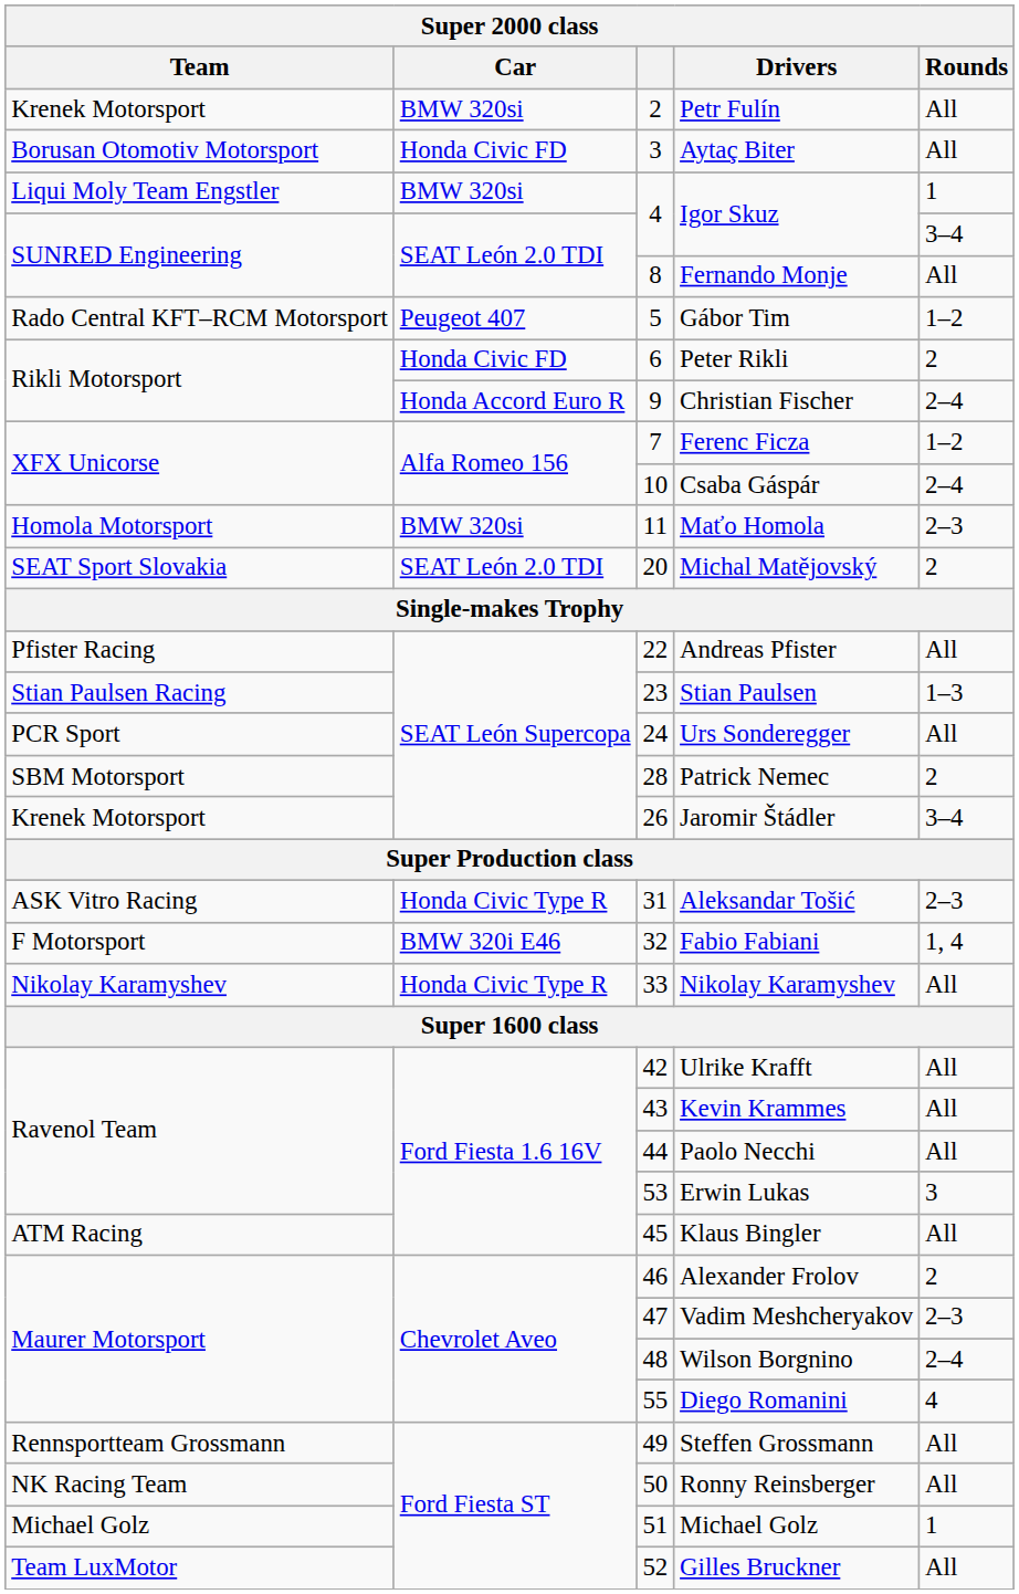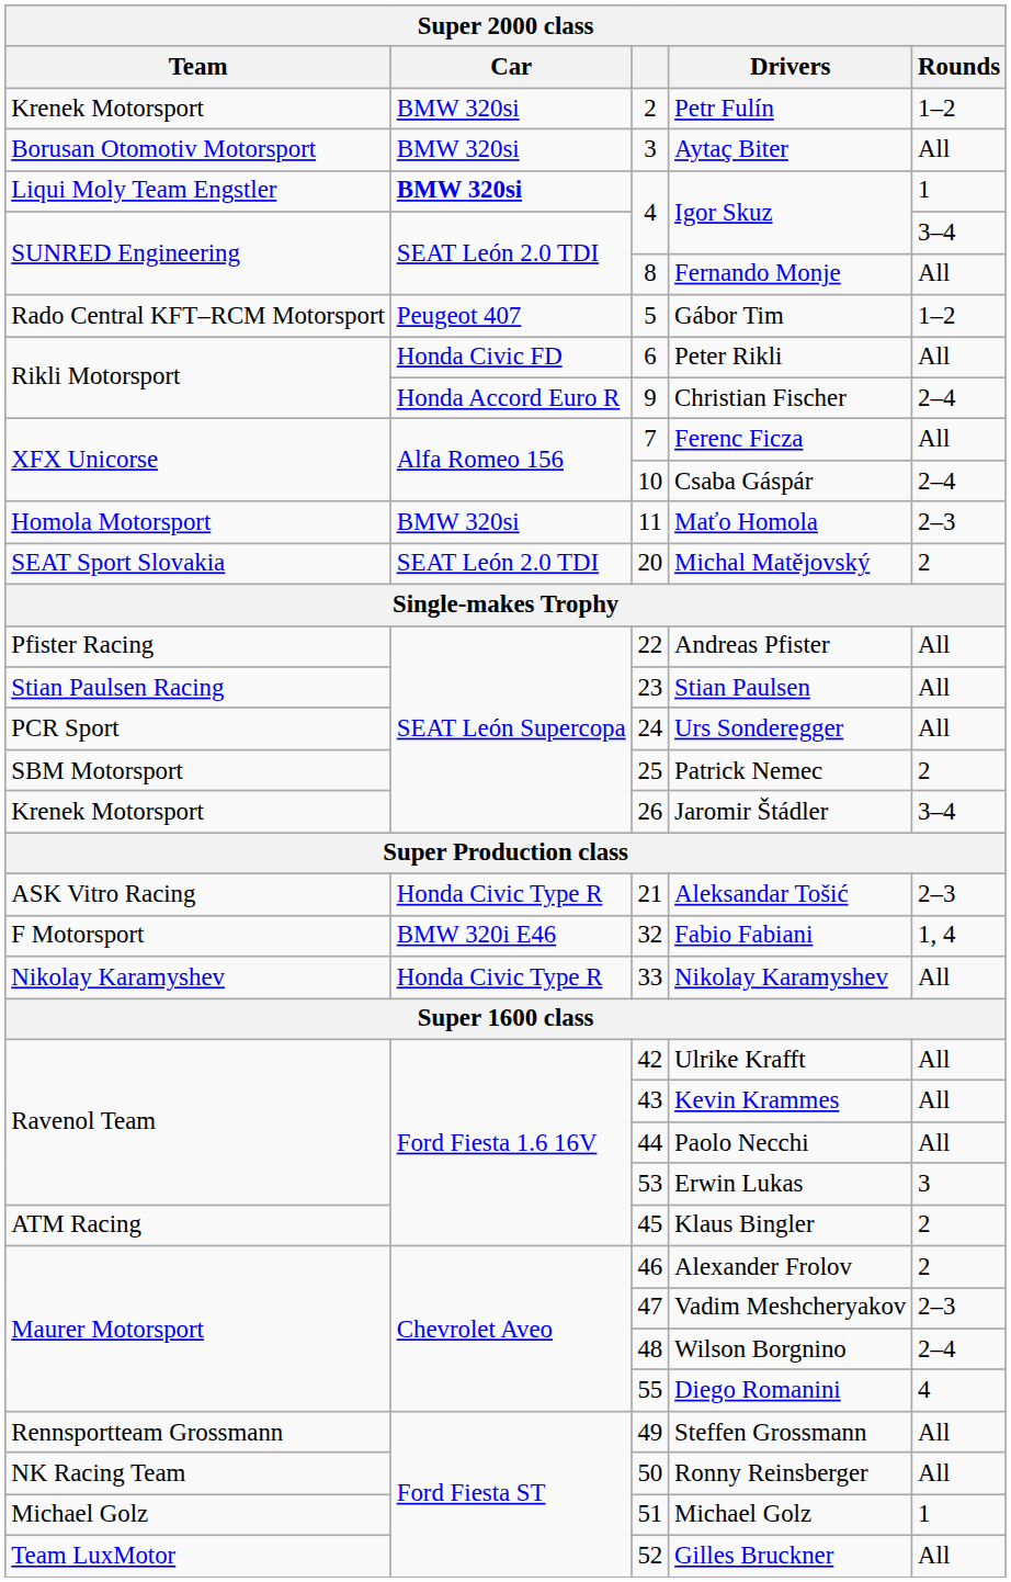 <table class="wikitable" style="font-size: 85%">
 <tr>
 <th colspan=6>Super 2000 class</th>
 </tr>
 <tr>
 <th>Team</th>
 <th>Car</th>
 <th></th>
 <th>Drivers</th>
 <th>Rounds</th>
 </tr>
 <tr>
 <td> Krenek Motorsport</td>
 <td><a href='#'>BMW 320si</a></td>
 <td align="center">2</td>
 <td> <a href='#'>Petr Fulín</a></td>
-<td>All</td>
+<td>1–2</td>
 </tr>
 <tr>
 <td> <a href='#'>Borusan Otomotiv Motorsport</a></td>
-<td><a href='#'>Honda Civic FD</a></td>
+<td><a href='#'>BMW 320si</a></td>
 <td align="center">3</td>
 <td> <a href='#'>Aytaç Biter</a></td>
 <td>All</td>
 </tr>
 <tr>
 <td> <a href='#'>Liqui Moly Team Engstler</a></td>
-<td><a href='#'>BMW 320si</a></td>
+<td><strong><a href='#'>BMW 320si</a></strong></td>
 <td rowspan="2" align="center">4</td>
 <td rowspan="2"> <a href='#'>Igor Skuz</a></td>
 <td>1</td>
 </tr>
 <tr>
 <td rowspan="2"> <a href='#'>SUNRED Engineering</a></td>
 <td rowspan="2"><a href='#'>SEAT León 2.0 TDI</a></td>
 <td>3–4</td>
 </tr>
 <tr>
 <td align="center">8</td>
 <td> <a href='#'>Fernando Monje</a></td>
 <td>All</td>
 </tr>
 <tr>
 <td> Rado Central KFT–RCM Motorsport</td>
 <td><a href='#'>Peugeot 407</a></td>
 <td align="center">5</td>
 <td> Gábor Tim</td>
 <td>1–2</td>
 </tr>
 <tr>
 <td rowspan=2> Rikli Motorsport</td>
 <td><a href='#'>Honda Civic FD</a></td>
 <td align=center>6</td>
 <td> Peter Rikli</td>
-<td>2</td>
+<td>All</td>
 </tr>
 <tr>
 <td><a href='#'>Honda Accord Euro R</a></td>
 <td align=center>9</td>
 <td> Christian Fischer</td>
 <td>2–4</td>
 </tr>
 <tr>
 <td rowspan=2> <a href='#'>XFX Unicorse</a></td>
 <td rowspan=2><a href='#'>Alfa Romeo 156</a></td>
 <td align="center">7</td>
 <td> <a href='#'>Ferenc Ficza</a></td>
-<td>1–2</td>
+<td>All</td>
 </tr>
 <tr>
 <td align="center">10</td>
 <td> Csaba Gáspár</td>
 <td>2–4</td>
 </tr>
 <tr>
 <td> <a href='#'>Homola Motorsport</a></td>
 <td><a href='#'>BMW 320si</a></td>
 <td align="center">11</td>
 <td> <a href='#'>Maťo Homola</a></td>
 <td>2–3</td>
 </tr>
 <tr>
 <td> <a href='#'>SEAT Sport Slovakia</a></td>
 <td><a href='#'>SEAT León 2.0 TDI</a></td>
 <td align="center">20</td>
 <td> <a href='#'>Michal Matějovský</a></td>
 <td>2</td>
 </tr>
 <tr>
 <th colspan=6>Single-makes Trophy</th>
 </tr>
 <tr>
 <td> Pfister Racing</td>
 <td rowspan=5><a href='#'>SEAT León Supercopa</a></td>
 <td align="center">22</td>
 <td> Andreas Pfister</td>
 <td>All</td>
 </tr>
 <tr>
 <td> <a href='#'>Stian Paulsen Racing</a></td>
 <td align="center">23</td>
 <td> <a href='#'>Stian Paulsen</a></td>
-<td>1–3</td>
+<td>All</td>
 </tr>
 <tr>
 <td> PCR Sport</td>
 <td align="center">24</td>
 <td> <a href='#'>Urs Sonderegger</a></td>
 <td>All</td>
 </tr>
 <tr>
 <td> SBM Motorsport</td>
-<td align="center">28</td>
+<td align="center">25</td>
 <td> Patrick Nemec</td>
 <td>2</td>
 </tr>
 <tr>
 <td> Krenek Motorsport</td>
 <td align="center">26</td>
 <td> Jaromir Štádler</td>
 <td>3–4</td>
 </tr>
 <tr>
 <th colspan=6>Super Production class</th>
 </tr>
 <tr>
 <td> ASK Vitro Racing</td>
 <td><a href='#'>Honda Civic Type R</a></td>
-<td align="center">31</td>
+<td align="center">21</td>
 <td> <a href='#'>Aleksandar Tošić</a></td>
 <td>2–3</td>
 </tr>
 <tr>
 <td> F Motorsport</td>
 <td><a href='#'>BMW 320i E46</a></td>
 <td align="center">32</td>
 <td> <a href='#'>Fabio Fabiani</a></td>
 <td>1, 4</td>
 </tr>
 <tr>
 <td> <a href='#'>Nikolay Karamyshev</a></td>
 <td><a href='#'>Honda Civic Type R</a></td>
 <td align="center">33</td>
 <td> <a href='#'>Nikolay Karamyshev</a></td>
 <td>All</td>
 </tr>
 <tr>
 <th colspan=6>Super 1600 class</th>
 </tr>
 <tr>
 <td rowspan=4> Ravenol Team</td>
 <td rowspan=5><a href='#'> Ford Fiesta 1.6 16V</a></td>
 <td align=center>42</td>
 <td> Ulrike Krafft</td>
 <td>All</td>
 </tr>
 <tr>
 <td align=center>43</td>
 <td> <a href='#'>Kevin Krammes</a></td>
 <td>All</td>
 </tr>
 <tr>
 <td align=center>44</td>
 <td> Paolo Necchi</td>
 <td>All</td>
 </tr>
 <tr>
 <td align=center>53</td>
 <td> Erwin Lukas</td>
 <td>3</td>
 </tr>
 <tr>
 <td> ATM Racing</td>
 <td align="center">45</td>
 <td> Klaus Bingler</td>
-<td>All</td>
+<td>2</td>
 </tr>
 <tr>
 <td rowspan=4> <a href='#'>Maurer Motorsport</a></td>
 <td rowspan=4><a href='#'>Chevrolet Aveo</a></td>
 <td align=center>46</td>
 <td> Alexander Frolov</td>
 <td>2</td>
 </tr>
 <tr>
 <td align=center>47</td>
 <td> Vadim Meshcheryakov</td>
 <td>2–3</td>
 </tr>
 <tr>
 <td align=center>48</td>
 <td> Wilson Borgnino</td>
 <td>2–4</td>
 </tr>
 <tr>
 <td align=center>55</td>
 <td> <a href='#'>Diego Romanini</a></td>
 <td>4</td>
 </tr>
 <tr>
 <td> Rennsportteam Grossmann</td>
 <td rowspan=4><a href='#'> Ford Fiesta ST</a></td>
 <td align="center">49</td>
 <td> Steffen Grossmann</td>
 <td>All</td>
 </tr>
 <tr>
 <td> NK Racing Team</td>
 <td align="center">50</td>
 <td> Ronny Reinsberger</td>
 <td>All</td>
 </tr>
 <tr>
 <td> Michael Golz</td>
 <td align="center">51</td>
 <td> Michael Golz</td>
 <td>1</td>
 </tr>
 <tr>
 <td> <a href='#'>Team LuxMotor</a></td>
 <td align="center">52</td>
 <td> <a href='#'>Gilles Bruckner</a></td>
 <td>All</td>
 </tr>
 <tr>
 </tr>
 </table>
